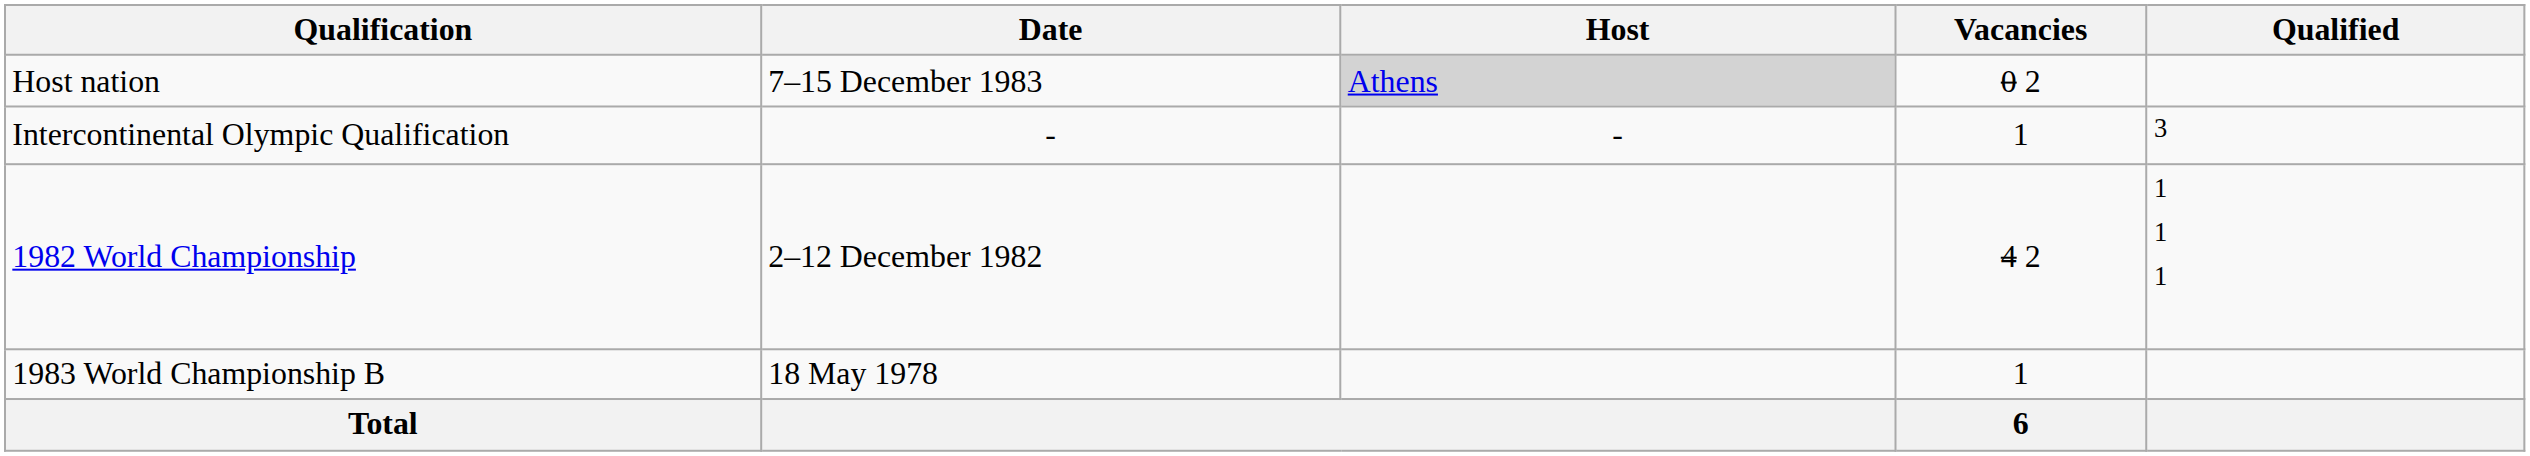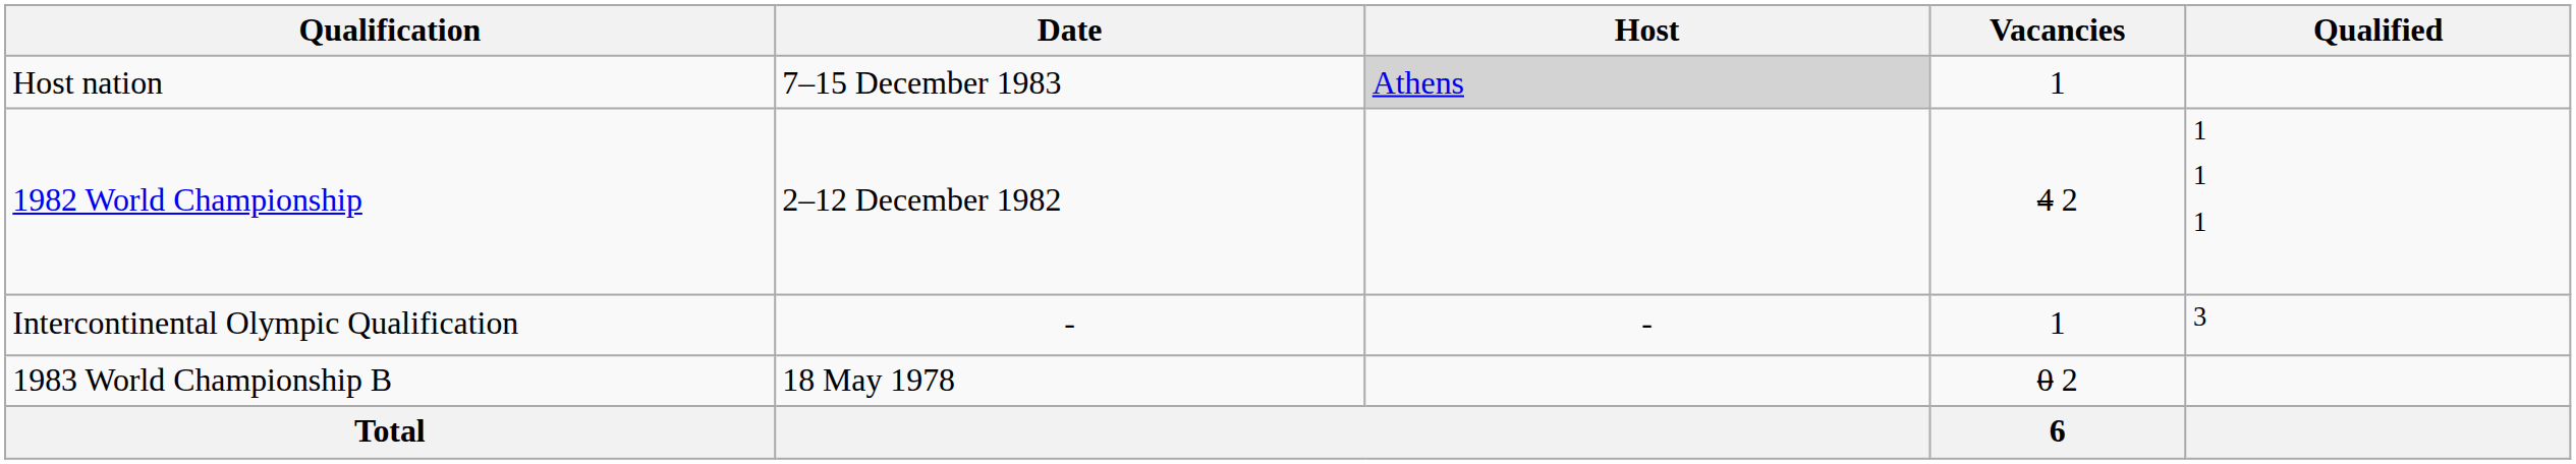 <table class="wikitable" width=80%>
 <tr>
 <th width=30%>Qualification</th>
 <th width=23%>Date</th>
 <th width=22%>Host</th>
 <th width=10%>Vacancies</th>
 <th width=15%>Qualified</th>
 </tr>
 <tr>
 <td>Host nation</td>
 <td>7–15 December 1983</td>
 <td style="background: lightgrey;"> <a href='#'>Athens</a></td>
-<td align=center><s>0</s> 2</td>
+<td align=center>1</td>
 <td></td>
+</tr>
+<tr>
+<td><a href='#'>1982 World Championship</a></td>
+<td>2–12 December 1982</td>
+<td></td>
+<td align=center><s>4</s> 2</td>
+<td><s></s><sup>1</sup><br><s></s><sup>1</sup><br><s></s><sup>1</sup><br><br></td>
 </tr>
 <tr>
 <td>Intercontinental Olympic Qualification</td>
 <td align="center">-</td>
 <td align="center">-</td>
 <td align=center>1</td>
 <td><sup>3</sup></td>
 </tr>
 <tr>
-<td><a href='#'>1982 World Championship</a></td>
-<td>2–12 December 1982</td>
-<td></td>
-<td align=center><s>4</s> 2</td>
-<td><s></s><sup>1</sup><br><s></s><sup>1</sup><br><s></s><sup>1</sup><br><br></td>
-</tr>
-<tr>
 <td>1983 World Championship B</td>
 <td>18 May 1978</td>
 <td></td>
-<td align=center>1</td>
+<td align=center><s>0</s> 2</td>
 <td><br></td>
 </tr>
 <tr>
 <th>Total</th>
 <th colspan=2></th>
 <th>6</th>
 <th></th>
 </tr>
 </table>
